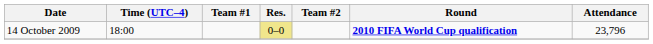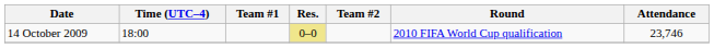 <table class="wikitable"  style="text-align:left; width:75%;">
 <tr>
 <th>Date</th>
 <th>Time (<a href='#'>UTC–4</a>)</th>
 <th>Team #1</th>
 <th>Res.</th>
 <th>Team #2</th>
 <th>Round</th>
 <th>Attendance</th>
 </tr>
 <tr>
 <td>14 October 2009</td>
 <td>18:00</td>
 <td></td>
 <td style="background: khaki; text-align:center;">0–0</td>
 <td></td>
-<td><strong><a href='#'>2010 FIFA World Cup qualification</a></strong></td>
-<td style="text-align:center;">23,796</td>
+<td><a href='#'>2010 FIFA World Cup qualification</a></td>
+<td style="text-align:center;">23,746</td>
 </tr>
 <tr>
 </tr>
 </table>
